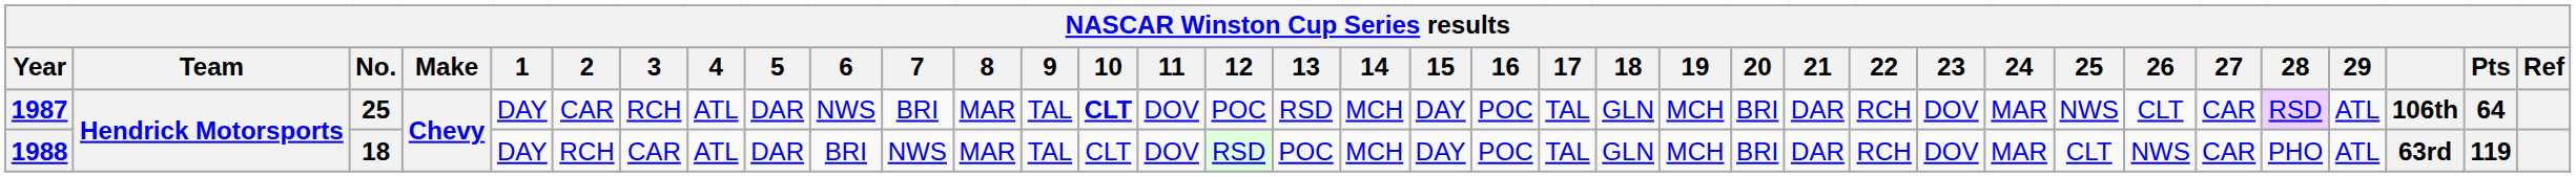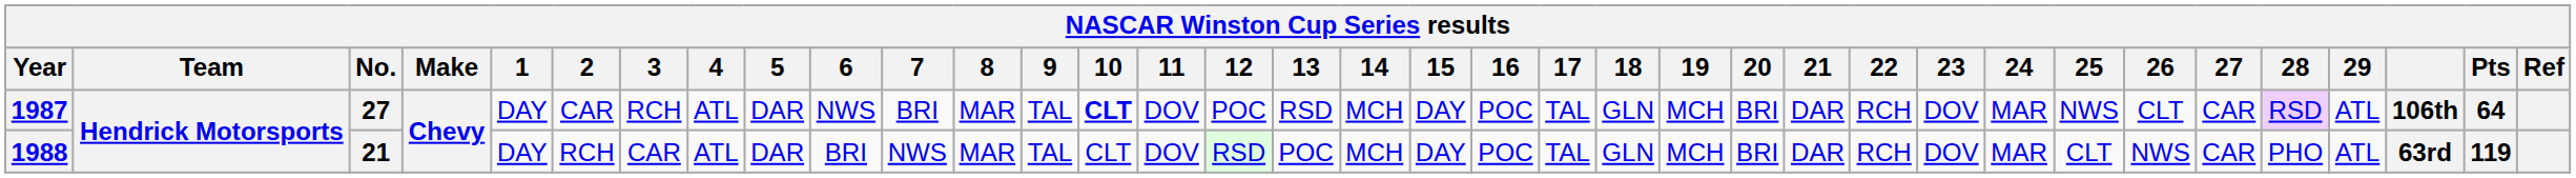 <table class="wikitable" style="text-align:center; font-size:75%">
 <tr>
 <th colspan=45><a href='#'>NASCAR Winston Cup Series</a> results</th>
 </tr>
 <tr>
 <th>Year</th>
 <th>Team</th>
 <th>No.</th>
 <th>Make</th>
 <th>1</th>
 <th>2</th>
 <th>3</th>
 <th>4</th>
 <th>5</th>
 <th>6</th>
 <th>7</th>
 <th>8</th>
 <th>9</th>
 <th>10</th>
 <th>11</th>
 <th>12</th>
 <th>13</th>
 <th>14</th>
 <th>15</th>
 <th>16</th>
 <th>17</th>
 <th>18</th>
 <th>19</th>
 <th>20</th>
 <th>21</th>
 <th>22</th>
 <th>23</th>
 <th>24</th>
 <th>25</th>
 <th>26</th>
 <th>27</th>
 <th>28</th>
 <th>29</th>
 <th></th>
 <th>Pts</th>
 <th>Ref</th>
 </tr>
 <tr>
 <th><a href='#'>1987</a></th>
 <th rowspan=2><a href='#'>Hendrick Motorsports</a></th>
-<th>25</th>
+<th>27</th>
 <th rowspan=2><a href='#'>Chevy</a></th>
 <td><a href='#'>DAY</a></td>
 <td><a href='#'>CAR</a></td>
 <td><a href='#'>RCH</a></td>
 <td><a href='#'>ATL</a></td>
 <td><a href='#'>DAR</a></td>
 <td><a href='#'>NWS</a></td>
 <td><a href='#'>BRI</a></td>
 <td><a href='#'>MAR</a></td>
 <td><a href='#'>TAL</a></td>
 <td><strong><a href='#'>CLT</a></strong></td>
 <td><a href='#'>DOV</a></td>
 <td><a href='#'>POC</a></td>
 <td><a href='#'>RSD</a></td>
 <td><a href='#'>MCH</a></td>
 <td><a href='#'>DAY</a></td>
 <td><a href='#'>POC</a></td>
 <td><a href='#'>TAL</a></td>
 <td><a href='#'>GLN</a></td>
 <td><a href='#'>MCH</a></td>
 <td><a href='#'>BRI</a></td>
 <td><a href='#'>DAR</a></td>
 <td><a href='#'>RCH</a></td>
 <td><a href='#'>DOV</a></td>
 <td><a href='#'>MAR</a></td>
 <td><a href='#'>NWS</a></td>
 <td><a href='#'>CLT</a></td>
 <td><a href='#'>CAR</a></td>
 <td style="background:#EFCFFF;"><a href='#'>RSD</a><br></td>
 <td><a href='#'>ATL</a></td>
 <th>106th</th>
 <th>64</th>
 <th></th>
 </tr>
 <tr>
 <th><a href='#'>1988</a></th>
-<th>18</th>
+<th>21</th>
 <td><a href='#'>DAY</a></td>
 <td><a href='#'>RCH</a></td>
 <td><a href='#'>CAR</a></td>
 <td><a href='#'>ATL</a></td>
 <td><a href='#'>DAR</a></td>
 <td><a href='#'>BRI</a></td>
 <td><a href='#'>NWS</a></td>
 <td><a href='#'>MAR</a></td>
 <td><a href='#'>TAL</a></td>
 <td><a href='#'>CLT</a></td>
 <td><a href='#'>DOV</a></td>
 <td style="background:#DFFFDF;"><a href='#'>RSD</a><br></td>
 <td><a href='#'>POC</a></td>
 <td><a href='#'>MCH</a></td>
 <td><a href='#'>DAY</a></td>
 <td><a href='#'>POC</a></td>
 <td><a href='#'>TAL</a></td>
 <td><a href='#'>GLN</a></td>
 <td><a href='#'>MCH</a></td>
 <td><a href='#'>BRI</a></td>
 <td><a href='#'>DAR</a></td>
 <td><a href='#'>RCH</a></td>
 <td><a href='#'>DOV</a></td>
 <td><a href='#'>MAR</a></td>
 <td><a href='#'>CLT</a></td>
 <td><a href='#'>NWS</a></td>
 <td><a href='#'>CAR</a></td>
 <td><a href='#'>PHO</a></td>
 <td><a href='#'>ATL</a></td>
 <th>63rd</th>
 <th>119</th>
 <th></th>
 </tr>
 </table>
